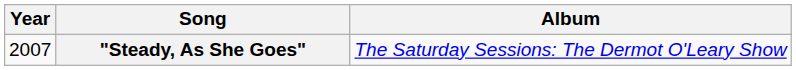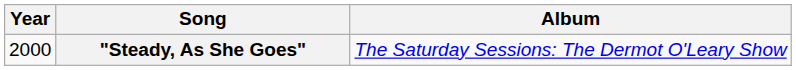 <table class="wikitable plainrowheaders">
 <tr>
 <th>Year</th>
 <th style="width:15em;">Song</th>
 <th>Album</th>
 </tr>
 <tr>
-<td>2007</td>
+<td>2000</td>
 <th scope="row">"Steady, As She Goes"</th>
 <td><em><a href='#'>The Saturday Sessions: The Dermot O'Leary Show</a></em></td>
 </tr>
 </table>
